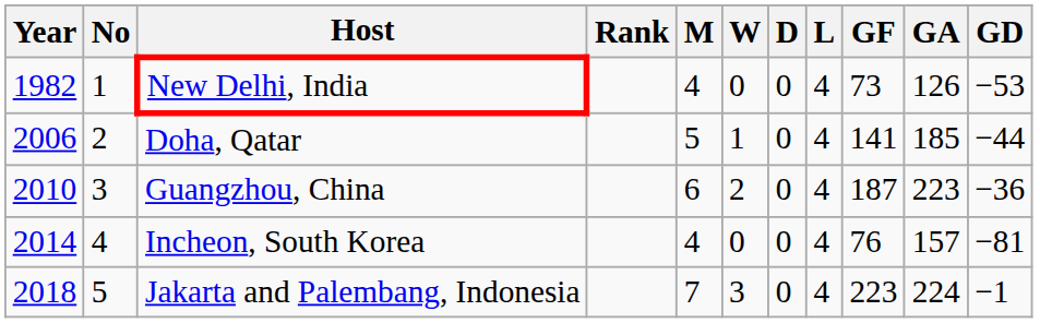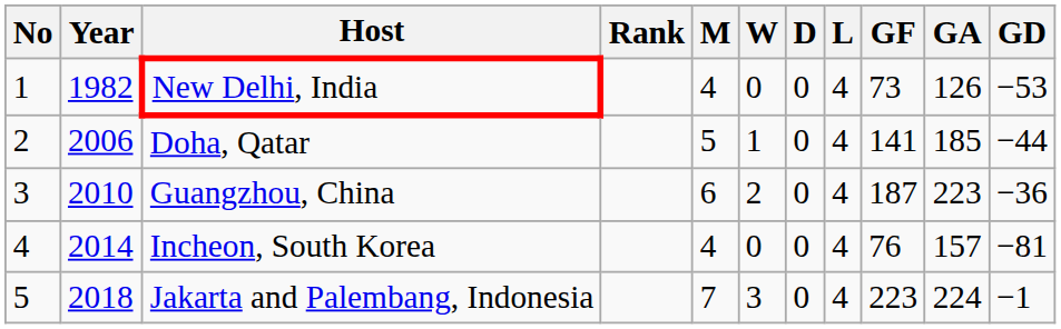 <table class="wikitable">
 <tr>
+<th>No</th>
 <th>Year</th>
-<th>No</th>
 <th>Host</th>
 <th>Rank</th>
 <th>M</th>
 <th>W</th>
 <th>D</th>
 <th>L</th>
 <th>GF</th>
 <th>GA</th>
 <th>GD</th>
 </tr>
 <tr>
+<td>1</td>
 <td><a href='#'>1982</a></td>
-<td>1</td>
 <td style="border: 3px solid red"> <a href='#'>New Delhi</a>, India</td>
 <td></td>
 <td>4</td>
 <td>0</td>
 <td>0</td>
 <td>4</td>
 <td>73</td>
 <td>126</td>
 <td>−53</td>
 </tr>
 <tr>
+<td>2</td>
 <td><a href='#'>2006</a></td>
-<td>2</td>
 <td> <a href='#'>Doha</a>, Qatar</td>
 <td></td>
 <td>5</td>
 <td>1</td>
 <td>0</td>
 <td>4</td>
 <td>141</td>
 <td>185</td>
 <td>−44</td>
 </tr>
 <tr>
+<td>3</td>
 <td><a href='#'>2010</a></td>
-<td>3</td>
 <td> <a href='#'>Guangzhou</a>, China</td>
 <td></td>
 <td>6</td>
 <td>2</td>
 <td>0</td>
 <td>4</td>
 <td>187</td>
 <td>223</td>
 <td>−36</td>
 </tr>
 <tr>
+<td>4</td>
 <td><a href='#'>2014</a></td>
-<td>4</td>
 <td> <a href='#'>Incheon</a>, South Korea</td>
 <td></td>
 <td>4</td>
 <td>0</td>
 <td>0</td>
 <td>4</td>
 <td>76</td>
 <td>157</td>
 <td>−81</td>
 </tr>
 <tr>
+<td>5</td>
 <td><a href='#'>2018</a></td>
-<td>5</td>
 <td> <a href='#'>Jakarta</a> and <a href='#'>Palembang</a>, Indonesia</td>
 <td></td>
 <td>7</td>
 <td>3</td>
 <td>0</td>
 <td>4</td>
 <td>223</td>
 <td>224</td>
 <td>−1</td>
 </tr>
 </table>
